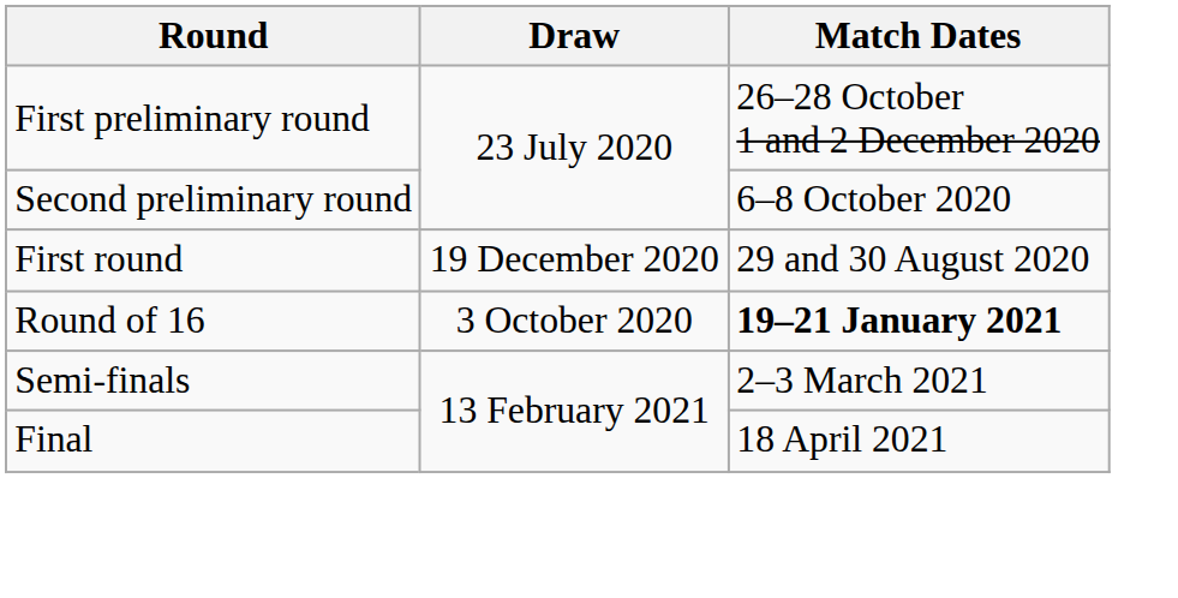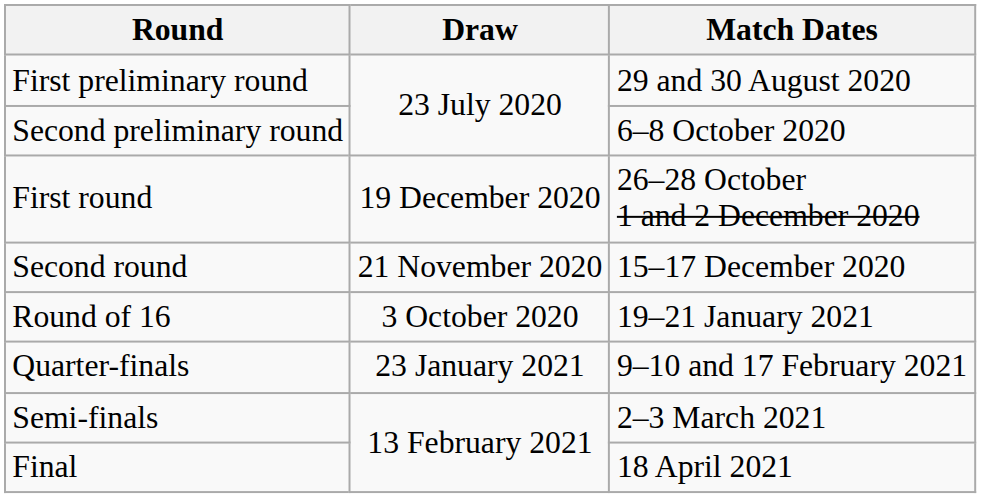 <table class="wikitable">
 <tr>
 <th>Round</th>
 <th>Draw</th>
 <th>Match Dates</th>
 </tr>
 <tr>
 <td>First preliminary round</td>
 <td rowspan=2 align=center>23 July 2020</td>
-<td>26–28 October<br> <s>1 and 2 December 2020</s></td>
+<td>29 and 30 August 2020</td>
 </tr>
 <tr>
 <td>Second preliminary round</td>
 <td>6–8 October 2020</td>
 </tr>
 <tr>
 <td>First round</td>
 <td align=center>19 December 2020</td>
-<td>29 and 30 August 2020</td>
+<td>26–28 October<br> <s>1 and 2 December 2020</s></td>
+</tr>
+<tr>
+<td>Second round</td>
+<td align=center>21 November 2020</td>
+<td>15–17 December 2020</td>
 </tr>
 <tr>
 <td>Round of 16</td>
 <td align=center>3 October 2020</td>
-<td><strong>19–21 January 2021</strong></td>
+<td>19–21 January 2021</td>
+</tr>
+<tr>
+<td>Quarter-finals</td>
+<td align=center>23 January 2021</td>
+<td>9–10 and 17 February 2021</td>
 </tr>
 <tr>
 <td>Semi-finals</td>
 <td rowspan=2 align=center>13 February 2021</td>
 <td>2–3 March 2021</td>
 </tr>
 <tr>
 <td>Final</td>
 <td>18 April 2021</td>
 </tr>
 </table>
